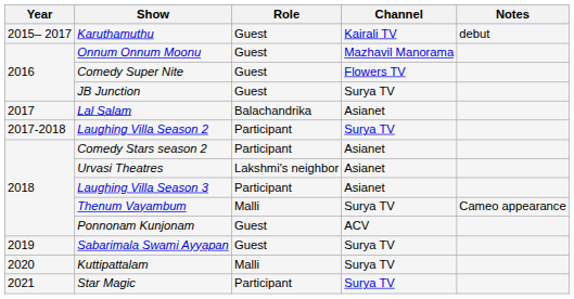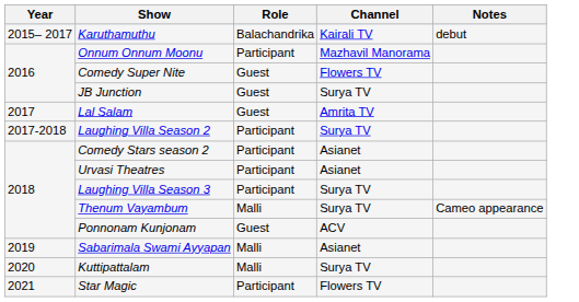 <table class="wikitable sortable" style="background:#f5f5f5;">
 <tr style="background:#B0C4DE;">
 <th>Year</th>
 <th>Show</th>
 <th>Role</th>
 <th>Channel</th>
 <th>Notes</th>
 </tr>
 <tr>
 <td>2015– 2017</td>
 <td><em><a href='#'>Karuthamuthu</a></em></td>
-<td>Guest</td>
+<td>Balachandrika</td>
 <td><a href='#'>Kairali TV</a></td>
 <td>debut</td>
 </tr>
 <tr>
 <td rowspan=3>2016</td>
 <td><em><a href='#'>Onnum Onnum Moonu</a></em></td>
-<td>Guest</td>
+<td>Participant</td>
 <td><a href='#'>Mazhavil Manorama</a></td>
 <td></td>
 </tr>
 <tr>
 <td><em>Comedy Super Nite</em></td>
 <td>Guest</td>
 <td><a href='#'>Flowers TV</a></td>
 <td></td>
 </tr>
 <tr>
 <td><em>JB Junction</em></td>
 <td>Guest</td>
 <td>Surya TV</td>
 <td></td>
 </tr>
 <tr>
 <td>2017</td>
 <td><em><a href='#'>Lal Salam</a></em></td>
-<td>Balachandrika</td>
-<td>Asianet</td>
+<td>Guest</td>
+<td><a href='#'>Amrita TV</a></td>
 <td></td>
 </tr>
 <tr>
 <td>2017-2018</td>
 <td><em><a href='#'>Laughing Villa Season 2</a></em></td>
 <td>Participant</td>
 <td><a href='#'>Surya TV</a></td>
 <td></td>
 </tr>
 <tr>
 <td rowspan=5>2018</td>
 <td><em>Comedy Stars season 2</em></td>
 <td>Participant</td>
 <td>Asianet</td>
 <td></td>
 </tr>
 <tr>
 <td><em>Urvasi Theatres</em></td>
-<td>Lakshmi's neighbor</td>
+<td>Participant</td>
 <td>Asianet</td>
 <td></td>
 </tr>
 <tr>
 <td><em><a href='#'>Laughing Villa Season 3</a></em></td>
 <td>Participant</td>
-<td>Asianet</td>
+<td>Surya TV</td>
 <td></td>
 </tr>
 <tr>
 <td><em><a href='#'>Thenum Vayambum</a></em></td>
 <td>Malli</td>
 <td>Surya TV</td>
 <td>Cameo appearance</td>
 </tr>
 <tr>
 <td><em>Ponnonam Kunjonam</em></td>
 <td>Guest</td>
 <td>ACV</td>
 <td></td>
 </tr>
 <tr>
 <td>2019</td>
 <td><em><a href='#'>Sabarimala Swami Ayyapan</a></em></td>
-<td>Guest</td>
-<td>Surya TV</td>
+<td>Malli</td>
+<td>Asianet</td>
 <td></td>
 </tr>
 <tr>
 <td>2020</td>
 <td><em>Kuttipattalam</em></td>
 <td>Malli</td>
 <td>Surya TV</td>
 <td></td>
 </tr>
 <tr>
 <td>2021</td>
 <td><em>Star Magic</em></td>
 <td>Participant</td>
-<td><a href='#'>Surya TV</a></td>
+<td>Flowers TV</td>
 <td></td>
 </tr>
 </table>
